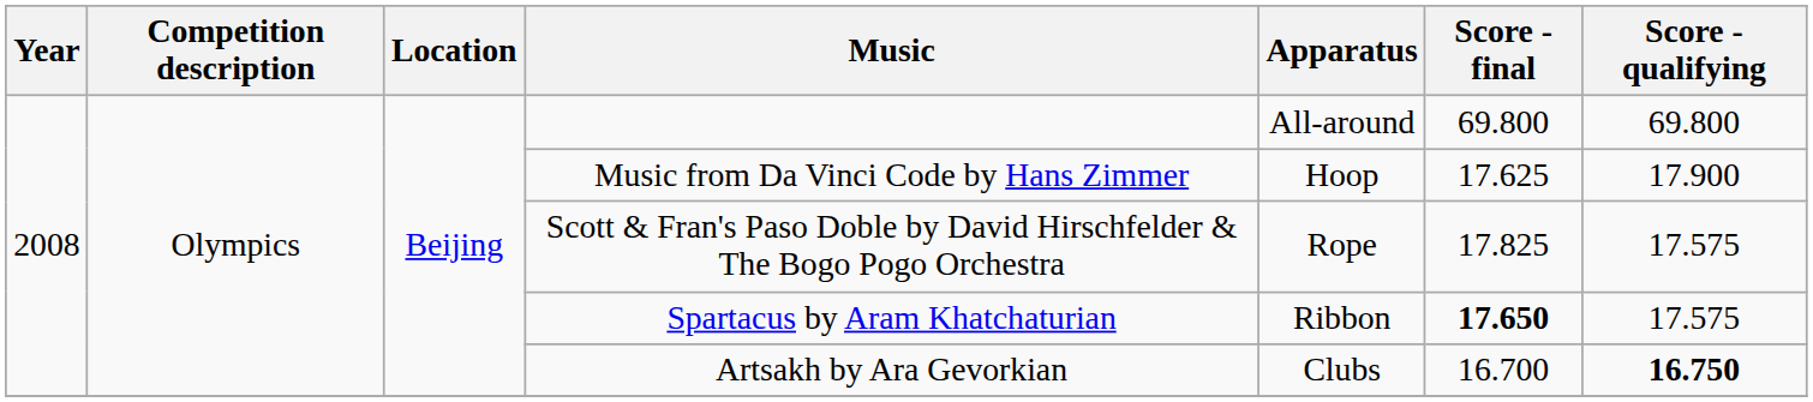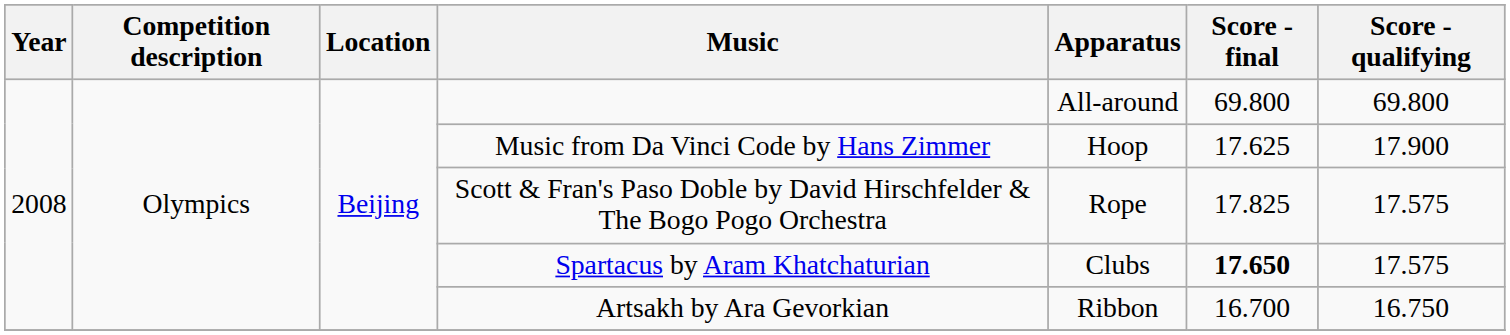 <table class="wikitable" style="text-align:center">
 <tr>
 <th>Year</th>
 <th>Competition description</th>
 <th>Location</th>
 <th>Music</th>
 <th>Apparatus</th>
 <th>Score - final</th>
 <th>Score - qualifying</th>
 </tr>
 <tr>
 <td rowspan="5">2008</td>
 <td rowspan="5">Olympics</td>
 <td rowspan="5"><a href='#'>Beijing</a></td>
 <td></td>
 <td>All-around</td>
 <td>69.800</td>
 <td>69.800</td>
 </tr>
 <tr>
 <td>Music from Da Vinci Code by <a href='#'>Hans Zimmer</a></td>
 <td>Hoop</td>
 <td>17.625</td>
 <td>17.900</td>
 </tr>
 <tr>
 <td>Scott & Fran's Paso Doble by David Hirschfelder & The Bogo Pogo Orchestra</td>
 <td>Rope</td>
 <td>17.825</td>
 <td>17.575</td>
 </tr>
 <tr>
 <td><a href='#'>Spartacus</a> by <a href='#'>Aram Khatchaturian</a></td>
-<td>Ribbon</td>
+<td>Clubs</td>
 <td><strong>17.650</strong></td>
 <td>17.575</td>
 </tr>
 <tr>
 <td>Artsakh by Ara Gevorkian</td>
-<td>Clubs</td>
+<td>Ribbon</td>
 <td>16.700</td>
-<td><strong>16.750</strong></td>
+<td>16.750</td>
 </tr>
 <tr>
 </tr>
 </table>
